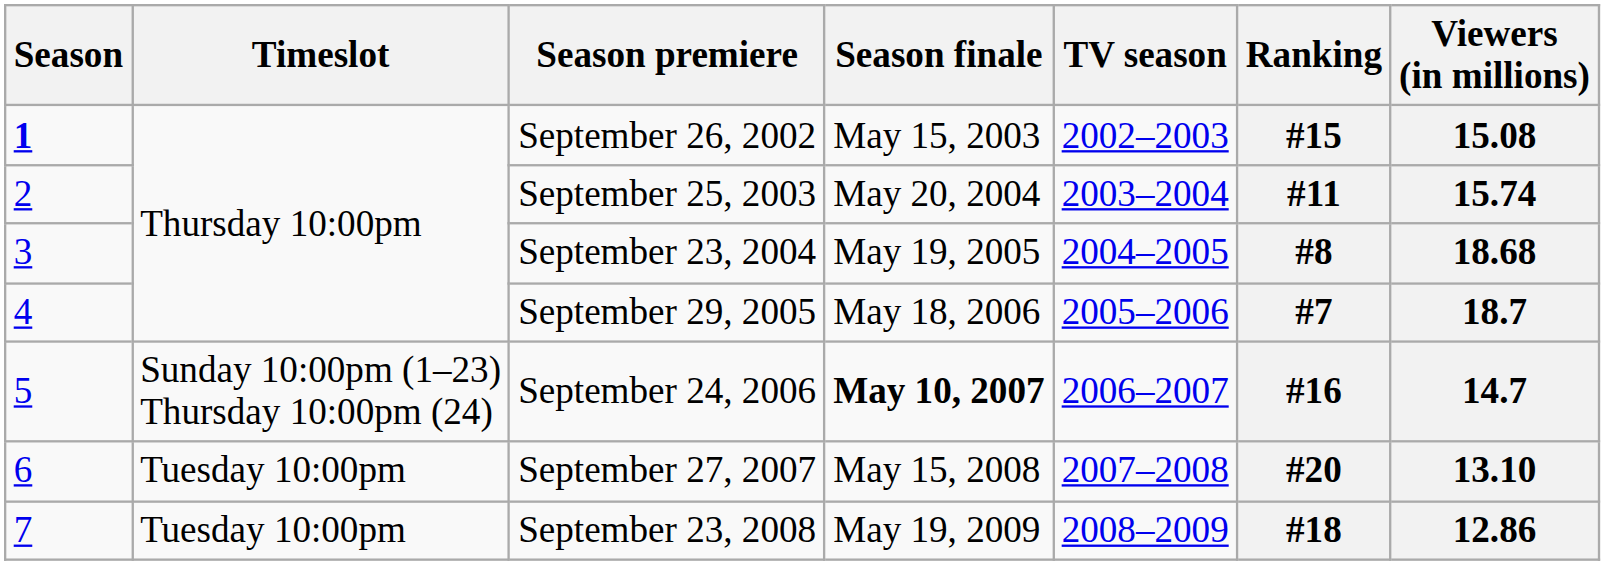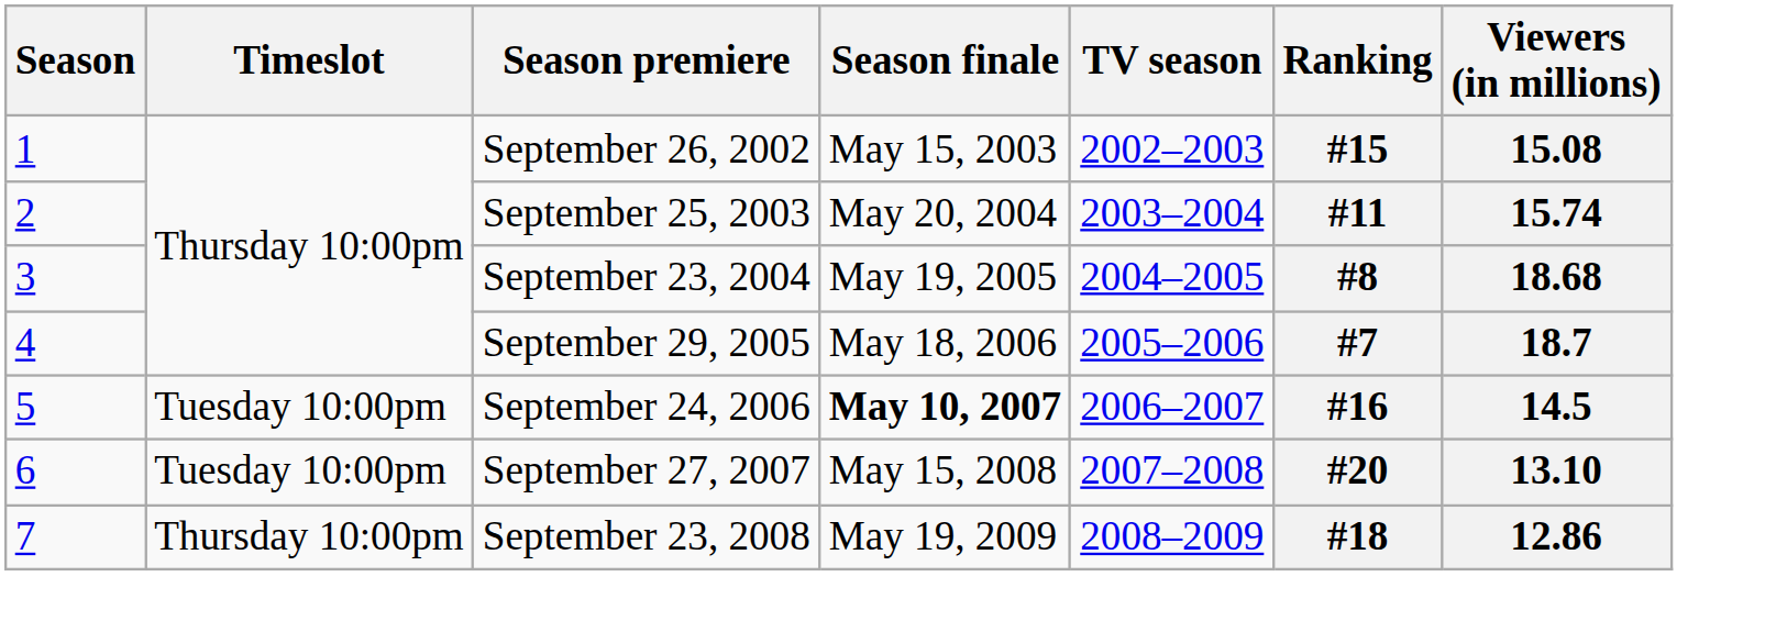 <table class="wikitable">
 <tr style="background:#e0e0e0; white-space:nowrap;">
 <th>Season</th>
 <th>Timeslot</th>
 <th>Season premiere</th>
 <th>Season finale</th>
 <th>TV season</th>
 <th>Ranking</th>
 <th>Viewers<br>(in millions)</th>
 </tr>
 <tr style="background:#f9f9f9;">
-<td><strong><a href='#'>1</a></strong></td>
+<td><a href='#'>1</a></td>
 <td rowspan="4">Thursday 10:00pm</td>
 <td>September 26, 2002</td>
 <td>May 15, 2003</td>
 <td><a href='#'>2002–2003</a></td>
 <th>#15</th>
 <th>15.08</th>
 </tr>
 <tr style="background:#f9f9f9;">
 <td><a href='#'>2</a></td>
 <td>September 25, 2003</td>
 <td>May 20, 2004</td>
 <td><a href='#'>2003–2004</a></td>
 <th>#11</th>
 <th>15.74</th>
 </tr>
 <tr style="background:#f9f9f9;">
 <td><a href='#'>3</a></td>
 <td>September 23, 2004</td>
 <td>May 19, 2005</td>
 <td><a href='#'>2004–2005</a></td>
 <th>#8</th>
 <th>18.68</th>
 </tr>
 <tr style="background:#f9f9f9;">
 <td><a href='#'>4</a></td>
 <td>September 29, 2005</td>
 <td>May 18, 2006</td>
 <td><a href='#'>2005–2006</a></td>
 <th>#7</th>
 <th>18.7</th>
 </tr>
 <tr style="background:#f9f9f9;">
 <td><a href='#'>5</a></td>
-<td>Sunday 10:00pm (1–23)<br>Thursday 10:00pm (24)</td>
+<td>Tuesday 10:00pm</td>
 <td>September 24, 2006</td>
 <td><strong>May 10, 2007</strong></td>
 <td><a href='#'>2006–2007</a></td>
 <th>#16</th>
-<th style="text-align: center;">14.7</th>
+<th style="text-align: center;">14.5</th>
 </tr>
 <tr style="background:#f9f9f9;">
 <td><a href='#'>6</a></td>
 <td>Tuesday 10:00pm</td>
 <td>September 27, 2007</td>
 <td>May 15, 2008</td>
 <td><a href='#'>2007–2008</a></td>
 <th>#20</th>
 <th style="text-align: center;">13.10</th>
 </tr>
 <tr style="background:#f9f9f9;">
 <td><a href='#'>7</a></td>
-<td>Tuesday 10:00pm</td>
+<td>Thursday 10:00pm</td>
 <td>September 23, 2008</td>
 <td>May 19, 2009</td>
 <td><a href='#'>2008–2009</a></td>
 <th>#18</th>
 <th>12.86</th>
 </tr>
 </table>
